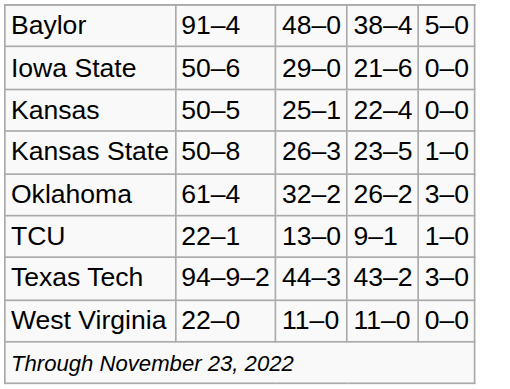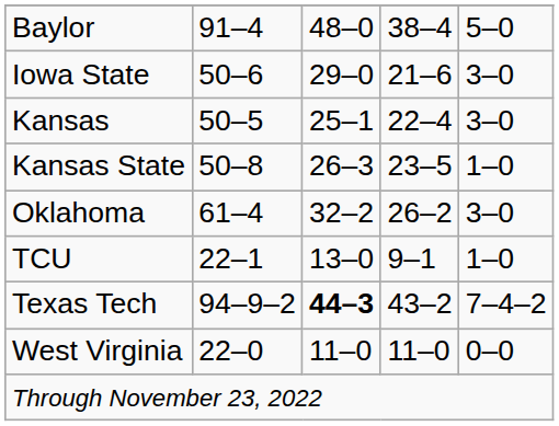 <table class="wikitable">
 <tr>
 </tr>
 <tr>
 </tr>
 <tr>
 <td>Baylor</td>
 <td>91–4</td>
 <td>48–0</td>
 <td>38–4</td>
 <td>5–0</td>
 </tr>
 <tr>
 <td>Iowa State</td>
 <td>50–6</td>
 <td>29–0</td>
 <td>21–6</td>
-<td>0–0</td>
+<td>3–0</td>
 </tr>
 <tr>
 <td>Kansas</td>
 <td>50–5</td>
 <td>25–1</td>
 <td>22–4</td>
-<td>0–0</td>
+<td>3–0</td>
 </tr>
 <tr>
 <td>Kansas State</td>
 <td>50–8</td>
 <td>26–3</td>
 <td>23–5</td>
 <td>1–0</td>
 </tr>
 <tr>
 <td>Oklahoma</td>
 <td>61–4</td>
 <td>32–2</td>
 <td>26–2</td>
 <td>3–0</td>
 </tr>
 <tr>
 <td>TCU</td>
 <td>22–1</td>
 <td>13–0</td>
 <td>9–1</td>
 <td>1–0</td>
 </tr>
 <tr>
 <td>Texas Tech</td>
 <td>94–9–2</td>
-<td>44–3</td>
+<td><strong>44–3</strong></td>
 <td>43–2</td>
-<td>3–0</td>
+<td>7–4–2</td>
 </tr>
 <tr>
 <td>West Virginia</td>
 <td>22–0</td>
 <td>11–0</td>
 <td>11–0</td>
 <td>0–0</td>
 </tr>
 <tr>
 <td colspan="5"><small><em>Through November 23, 2022</em></small></td>
 </tr>
 </table>
